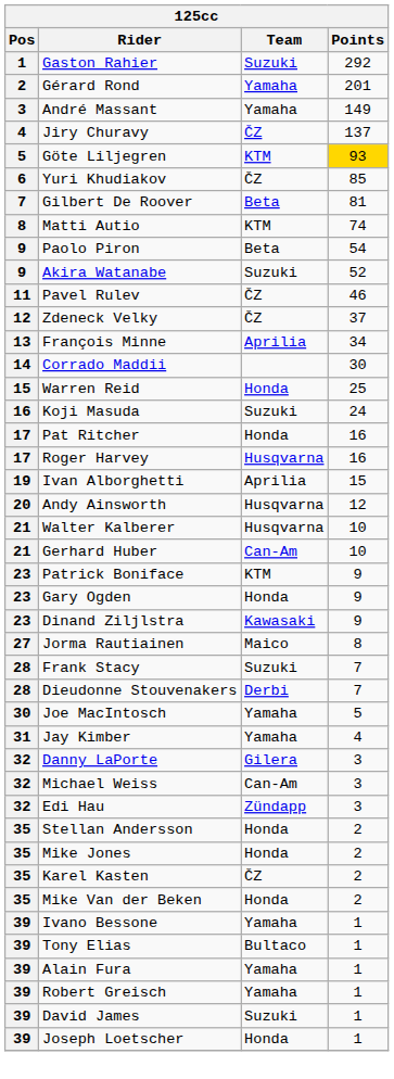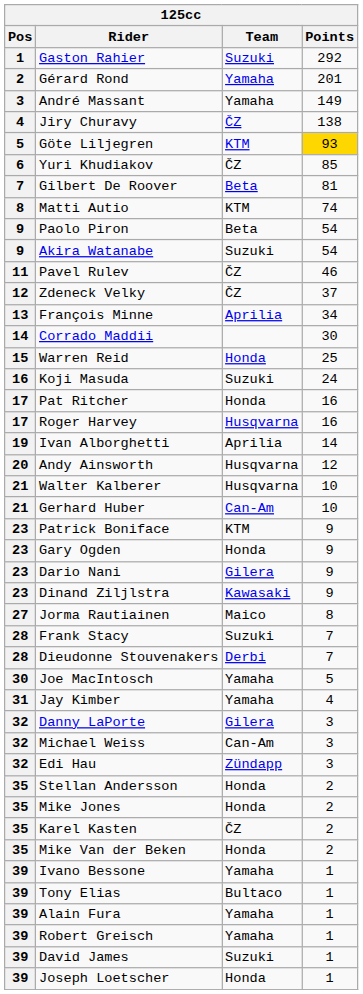 <table class="wikitable" style="font-size: 85%;">
 <tr>
 <th colspan=4>125cc</th>
 </tr>
 <tr>
 <th align=center>Pos</th>
 <th align=center>Rider</th>
 <th align=center>Team</th>
 <th align=center>Points</th>
 </tr>
 <tr>
 <th>1</th>
 <td> <a href='#'>Gaston Rahier</a></td>
 <td><a href='#'>Suzuki</a></td>
 <td align="center">292</td>
 </tr>
 <tr>
 <th>2</th>
 <td> Gérard Rond</td>
 <td><a href='#'>Yamaha</a></td>
 <td align="center">201</td>
 </tr>
 <tr>
 <th>3</th>
 <td> André Massant</td>
 <td>Yamaha</td>
 <td align="center">149</td>
 </tr>
 <tr>
 <th>4</th>
 <td> Jiry Churavy</td>
 <td><a href='#'>ČZ</a></td>
-<td align="center">137</td>
+<td align="center">138</td>
 </tr>
 <tr>
 <th>5</th>
 <td> Göte Liljegren</td>
 <td><a href='#'>KTM</a></td>
 <td align="center" style="background: gold;">93</td>
 </tr>
 <tr>
 <th>6</th>
 <td> Yuri Khudiakov</td>
 <td>ČZ</td>
 <td align="center">85</td>
 </tr>
 <tr>
 <th>7</th>
 <td> Gilbert De Roover</td>
 <td><a href='#'>Beta</a></td>
 <td align="center">81</td>
 </tr>
 <tr>
 <th>8</th>
 <td> Matti Autio</td>
 <td>KTM</td>
 <td align="center">74</td>
 </tr>
 <tr>
 <th>9</th>
 <td> Paolo Piron</td>
 <td>Beta</td>
 <td align="center">54</td>
 </tr>
 <tr>
 <th>9</th>
 <td> <a href='#'>Akira Watanabe</a></td>
 <td>Suzuki</td>
-<td align="center">52</td>
+<td align="center">54</td>
 </tr>
 <tr>
 <th>11</th>
 <td> Pavel Rulev</td>
 <td>ČZ</td>
 <td align="center">46</td>
 </tr>
 <tr>
 <th>12</th>
 <td> Zdeneck Velky</td>
 <td>ČZ</td>
 <td align="center">37</td>
 </tr>
 <tr>
 <th>13</th>
 <td> François Minne</td>
 <td><a href='#'>Aprilia</a></td>
 <td align="center">34</td>
 </tr>
 <tr>
 <th>14</th>
 <td> <a href='#'>Corrado Maddii</a></td>
 <td></td>
 <td align="center">30</td>
 </tr>
 <tr>
 <th>15</th>
 <td> Warren Reid</td>
 <td><a href='#'>Honda</a></td>
 <td align="center">25</td>
 </tr>
 <tr>
 <th>16</th>
 <td> Koji Masuda</td>
 <td>Suzuki</td>
 <td align="center">24</td>
 </tr>
 <tr>
 <th>17</th>
 <td> Pat Ritcher</td>
 <td>Honda</td>
 <td align="center">16</td>
 </tr>
 <tr>
 <th>17</th>
 <td> Roger Harvey</td>
 <td><a href='#'>Husqvarna</a></td>
 <td align="center">16</td>
 </tr>
 <tr>
 <th>19</th>
 <td> Ivan Alborghetti</td>
 <td>Aprilia</td>
-<td align="center">15</td>
+<td align="center">14</td>
 </tr>
 <tr>
 <th>20</th>
 <td> Andy Ainsworth</td>
 <td>Husqvarna</td>
 <td align="center">12</td>
 </tr>
 <tr>
 <th>21</th>
 <td> Walter Kalberer</td>
 <td>Husqvarna</td>
 <td align="center">10</td>
 </tr>
 <tr>
 <th>21</th>
 <td> Gerhard Huber</td>
 <td><a href='#'>Can-Am</a></td>
 <td align="center">10</td>
 </tr>
 <tr>
 <th>23</th>
 <td> Patrick Boniface</td>
 <td>KTM</td>
 <td align="center">9</td>
 </tr>
 <tr>
 <th>23</th>
 <td> Gary Ogden</td>
 <td>Honda</td>
+<td align="center">9</td>
+</tr>
+<tr>
+<th>23</th>
+<td> Dario Nani</td>
+<td><a href='#'>Gilera</a></td>
 <td align="center">9</td>
 </tr>
 <tr>
 <th>23</th>
 <td> Dinand Ziljlstra</td>
 <td><a href='#'>Kawasaki</a></td>
 <td align="center">9</td>
 </tr>
 <tr>
 <th>27</th>
 <td> Jorma Rautiainen</td>
 <td>Maico</td>
 <td align="center">8</td>
 </tr>
 <tr>
 <th>28</th>
 <td> Frank Stacy</td>
 <td>Suzuki</td>
 <td align="center">7</td>
 </tr>
 <tr>
 <th>28</th>
 <td> Dieudonne Stouvenakers</td>
 <td><a href='#'>Derbi</a></td>
 <td align="center">7</td>
 </tr>
 <tr>
 <th>30</th>
 <td> Joe MacIntosch</td>
 <td>Yamaha</td>
 <td align="center">5</td>
 </tr>
 <tr>
 <th>31</th>
 <td> Jay Kimber</td>
 <td>Yamaha</td>
 <td align="center">4</td>
 </tr>
 <tr>
 <th>32</th>
 <td> <a href='#'>Danny LaPorte</a></td>
 <td><a href='#'>Gilera</a></td>
 <td align="center">3</td>
 </tr>
 <tr>
 <th>32</th>
 <td> Michael Weiss</td>
 <td>Can-Am</td>
 <td align="center">3</td>
 </tr>
 <tr>
 <th>32</th>
 <td> Edi Hau</td>
 <td><a href='#'>Zündapp</a></td>
 <td align="center">3</td>
 </tr>
 <tr>
 <th>35</th>
 <td> Stellan Andersson</td>
 <td>Honda</td>
 <td align="center">2</td>
 </tr>
 <tr>
 <th>35</th>
 <td> Mike Jones</td>
 <td>Honda</td>
 <td align="center">2</td>
 </tr>
 <tr>
 <th>35</th>
 <td> Karel Kasten</td>
 <td>ČZ</td>
 <td align="center">2</td>
 </tr>
 <tr>
 <th>35</th>
 <td> Mike Van der Beken</td>
 <td>Honda</td>
 <td align="center">2</td>
 </tr>
 <tr>
 <th>39</th>
 <td> Ivano Bessone</td>
 <td>Yamaha</td>
 <td align="center">1</td>
 </tr>
 <tr>
 <th>39</th>
 <td> Tony Elias</td>
 <td>Bultaco</td>
 <td align="center">1</td>
 </tr>
 <tr>
 <th>39</th>
 <td> Alain Fura</td>
 <td>Yamaha</td>
 <td align="center">1</td>
 </tr>
 <tr>
 <th>39</th>
 <td> Robert Greisch</td>
 <td>Yamaha</td>
 <td align="center">1</td>
 </tr>
 <tr>
 <th>39</th>
 <td> David James</td>
 <td>Suzuki</td>
 <td align="center">1</td>
 </tr>
 <tr>
 <th>39</th>
 <td> Joseph Loetscher</td>
 <td>Honda</td>
 <td align="center">1</td>
 </tr>
 <tr>
 </tr>
 </table>
